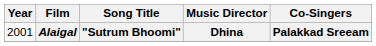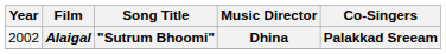 <table class="wikitable">
 <tr>
 <th>Year</th>
 <th>Film</th>
 <th>Song Title</th>
 <th>Music Director</th>
 <th>Co-Singers</th>
 </tr>
 <tr>
-<td>2001</td>
+<td>2002</td>
 <th><em>Alaigal</em></th>
 <th>"Sutrum Bhoomi"</th>
 <th>Dhina</th>
 <th>Palakkad Sreeam</th>
 </tr>
 <tr>
 </tr>
 </table>
